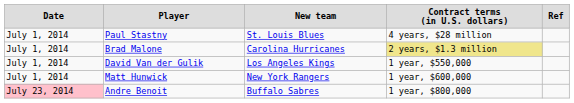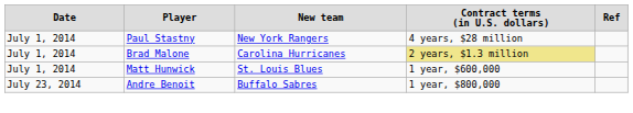 <table class="wikitable" width=97%>
 <tr align="center" bgcolor="#dddddd">
 <td><strong>Date</strong></td>
 <td><strong>Player</strong></td>
 <td><strong>New team</strong></td>
 <td><strong>Contract terms</strong><br><strong>(in U.S. dollars)</strong></td>
 <td><strong>Ref</strong></td>
 </tr>
 <tr>
 <td>July 1, 2014</td>
 <td><a href='#'>Paul Stastny</a></td>
-<td><a href='#'>St. Louis Blues</a></td>
+<td><a href='#'>New York Rangers</a></td>
 <td>4 years, $28 million</td>
 <td></td>
 </tr>
 <tr>
 <td>July 1, 2014</td>
 <td><a href='#'>Brad Malone</a></td>
 <td><a href='#'>Carolina Hurricanes</a></td>
 <td style="background: khaki;">2 years, $1.3 million</td>
 <td></td>
 </tr>
 <tr>
 <td>July 1, 2014</td>
-<td><a href='#'>David Van der Gulik</a></td>
-<td><a href='#'>Los Angeles Kings</a></td>
-<td>1 year, $550,000</td>
-<td></td>
-</tr>
-<tr>
-<td>July 1, 2014</td>
 <td><a href='#'>Matt Hunwick</a></td>
-<td><a href='#'>New York Rangers</a></td>
+<td><a href='#'>St. Louis Blues</a></td>
 <td>1 year, $600,000</td>
 <td></td>
 </tr>
 <tr>
-<td style="background: pink;">July 23, 2014</td>
+<td>July 23, 2014</td>
 <td><a href='#'>Andre Benoit</a></td>
 <td><a href='#'>Buffalo Sabres</a></td>
 <td>1 year, $800,000</td>
 <td></td>
 </tr>
 </table>
